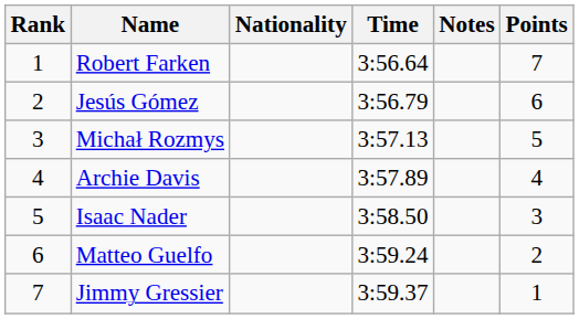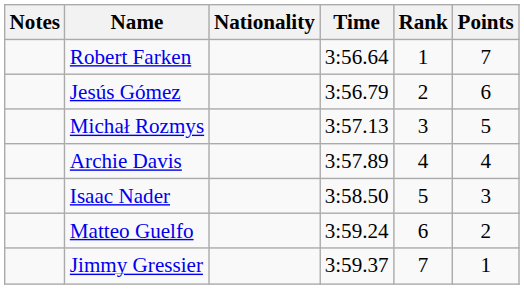 <table class="wikitable sortable" style="text-align:center; font-size:95%">
 <tr>
-<th>Rank</th>
+<th>Notes</th>
 <th>Name</th>
 <th>Nationality</th>
 <th>Time</th>
-<th>Notes</th>
+<th>Rank</th>
 <th>Points</th>
 </tr>
 <tr>
-<td>1</td>
+<td></td>
 <td align=left><a href='#'>Robert Farken</a></td>
 <td align=left></td>
 <td>3:56.64</td>
-<td></td>
+<td>1</td>
 <td>7</td>
 </tr>
 <tr>
-<td>2</td>
+<td></td>
 <td align=left><a href='#'>Jesús Gómez</a></td>
 <td align=left></td>
 <td>3:56.79</td>
-<td></td>
+<td>2</td>
 <td>6</td>
 </tr>
 <tr>
-<td>3</td>
+<td></td>
 <td align=left><a href='#'>Michał Rozmys</a></td>
 <td align=left></td>
 <td>3:57.13</td>
-<td></td>
+<td>3</td>
 <td>5</td>
 </tr>
 <tr>
-<td>4</td>
+<td></td>
 <td align=left><a href='#'>Archie Davis</a></td>
 <td align=left></td>
 <td>3:57.89</td>
-<td></td>
+<td>4</td>
 <td>4</td>
 </tr>
 <tr>
-<td>5</td>
+<td></td>
 <td align=left><a href='#'>Isaac Nader</a></td>
 <td align=left></td>
 <td>3:58.50</td>
-<td></td>
+<td>5</td>
 <td>3</td>
 </tr>
 <tr>
-<td>6</td>
+<td></td>
 <td align=left><a href='#'>Matteo Guelfo</a></td>
 <td align=left></td>
 <td>3:59.24</td>
-<td></td>
+<td>6</td>
 <td>2</td>
 </tr>
 <tr>
-<td>7</td>
+<td></td>
 <td align=left><a href='#'>Jimmy Gressier</a></td>
 <td align=left></td>
 <td>3:59.37</td>
-<td></td>
+<td>7</td>
 <td>1</td>
 </tr>
 </table>
